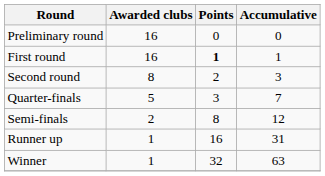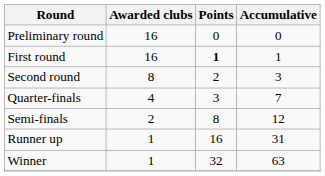 <table class="sortable wikitable plainrowheaders">
 <tr>
 <th scope="col">Round</th>
 <th scope="col">Awarded clubs</th>
 <th scope="col">Points</th>
 <th>Accumulative</th>
 </tr>
 <tr>
 <td>Preliminary round</td>
 <td align=center>16</td>
 <td align=center>0</td>
 <td align=center>0</td>
 </tr>
 <tr>
 <td>First round</td>
 <td align=center>16</td>
 <td align=center><strong>1</strong></td>
 <td align=center>1</td>
 </tr>
 <tr>
 <td>Second round</td>
 <td align=center>8</td>
 <td align=center>2</td>
 <td align=center>3</td>
 </tr>
 <tr>
 <td>Quarter-finals</td>
-<td align=center>5</td>
+<td align=center>4</td>
 <td align=center>3</td>
 <td align=center>7</td>
 </tr>
 <tr>
 <td>Semi-finals</td>
 <td align=center>2</td>
 <td align=center>8</td>
 <td align=center>12</td>
 </tr>
 <tr>
 <td>Runner up</td>
 <td align=center>1</td>
 <td align=center>16</td>
 <td align=center>31</td>
 </tr>
 <tr>
 <td>Winner</td>
 <td align=center>1</td>
 <td align=center>32</td>
 <td align=center>63</td>
 </tr>
 <tr>
 </tr>
 </table>
